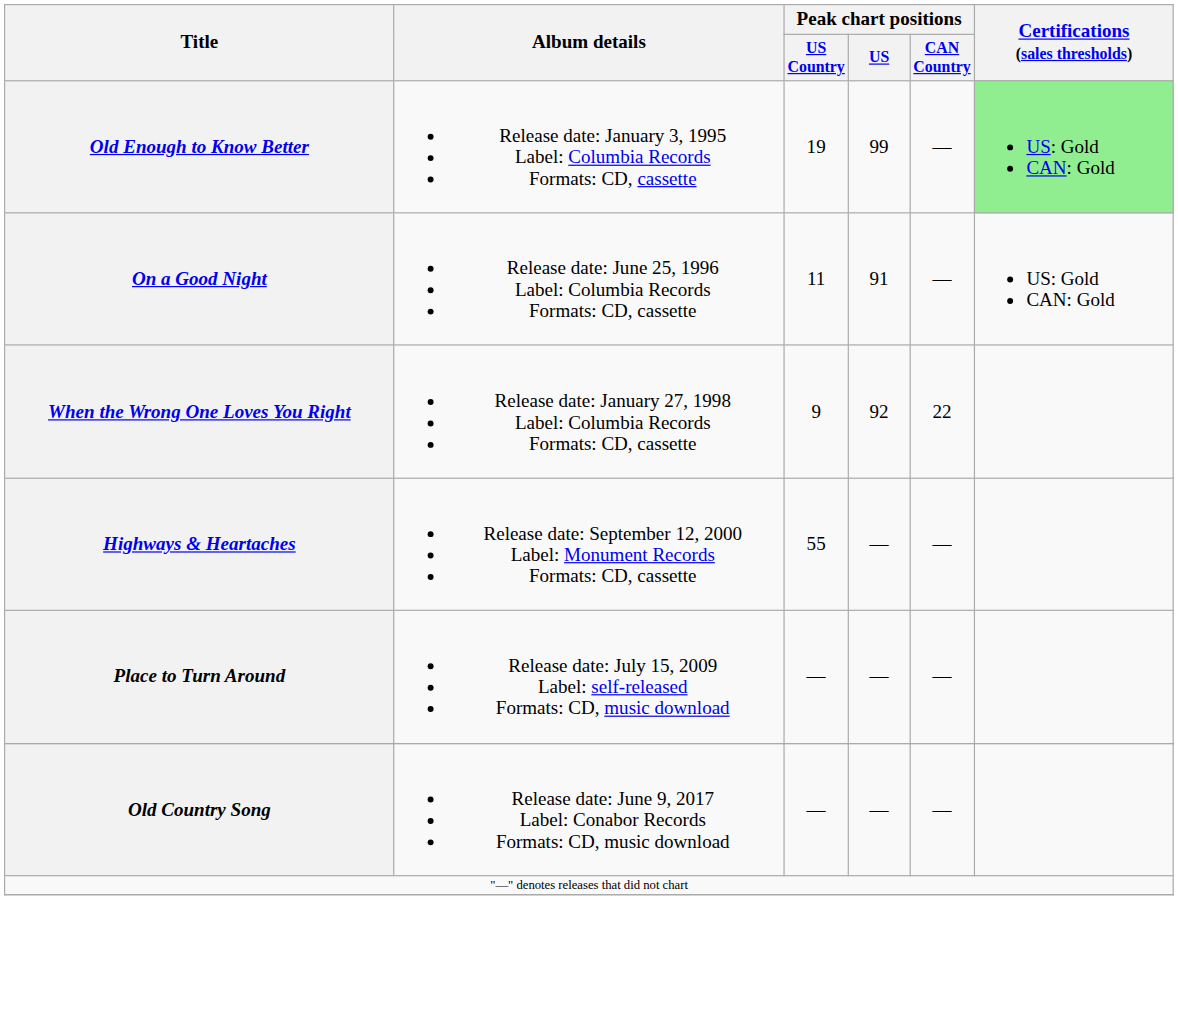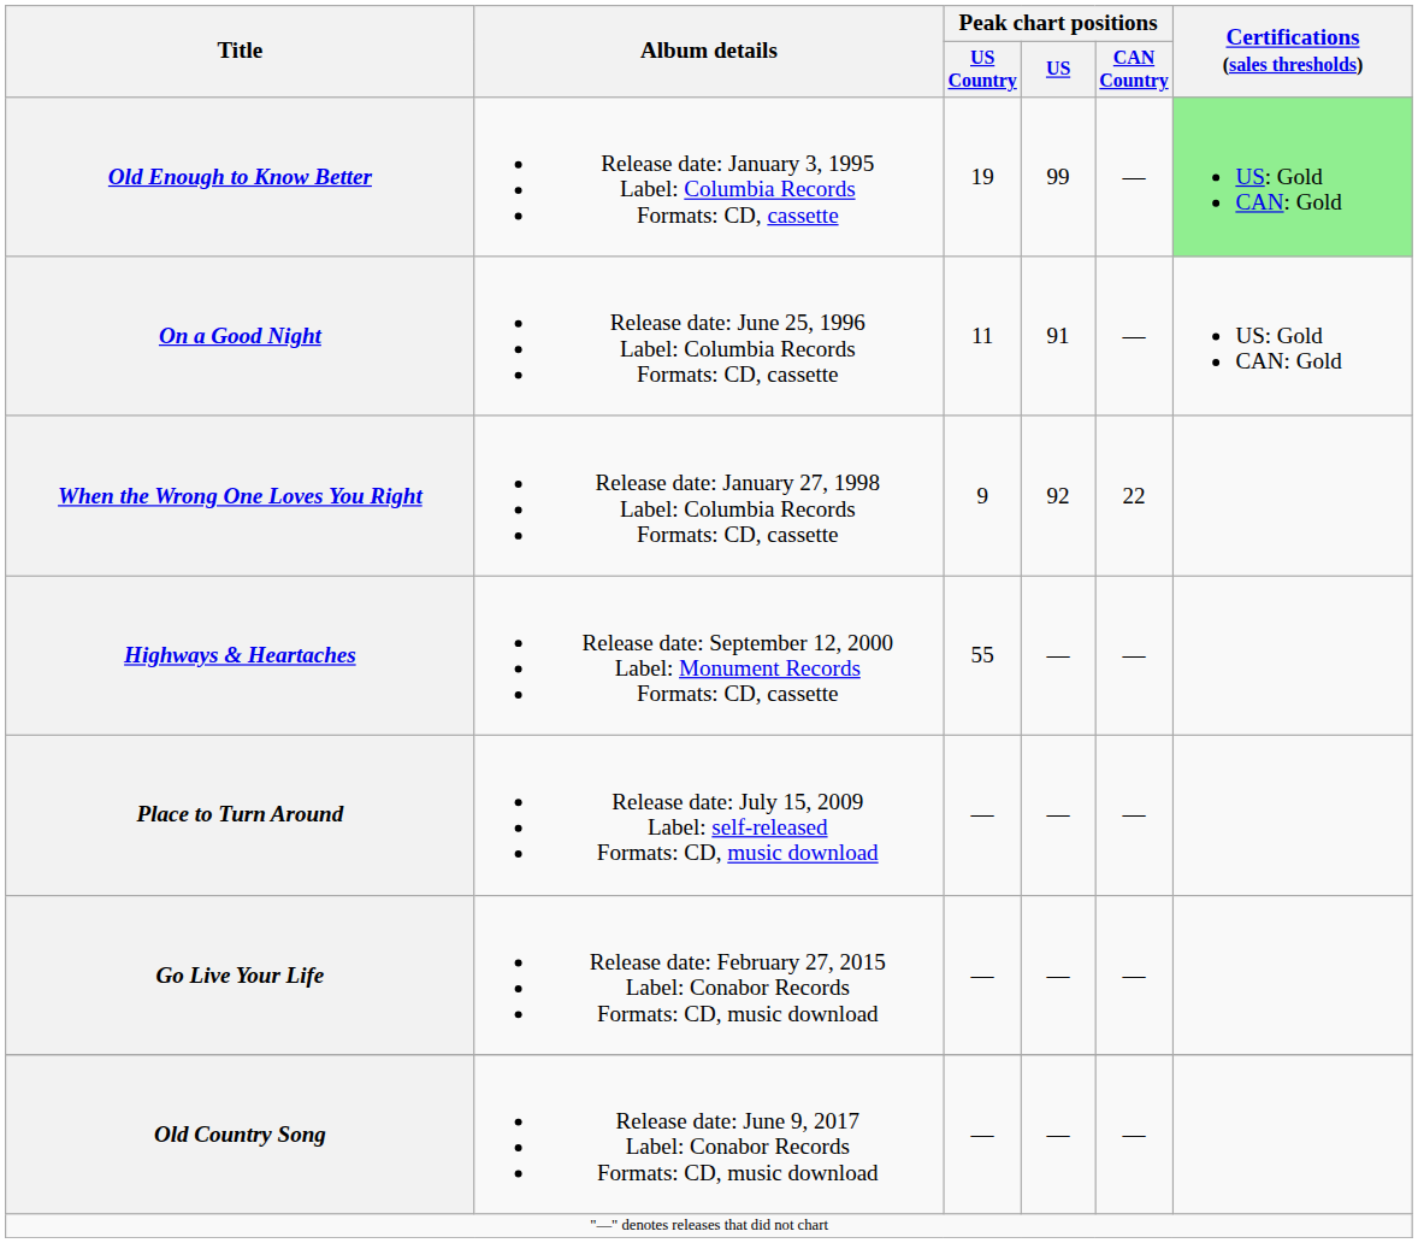 <table class="wikitable plainrowheaders" style="text-align:center;">
 <tr>
 <th rowspan="2" style="width:20em;">Title</th>
 <th rowspan="2" style="width:20em;">Album details</th>
 <th colspan="3">Peak chart positions</th>
 <th rowspan="2" style="width:10em;"><a href='#'>Certifications</a><br><small>(<a href='#'>sales thresholds</a>)</small></th>
 </tr>
 <tr style="font-size:smaller;">
 <th width="45"><a href='#'>US Country</a></th>
 <th width="45"><a href='#'>US</a></th>
 <th width="45"><a href='#'>CAN Country</a></th>
 </tr>
 <tr>
 <th scope="row"><em><a href='#'>Old Enough to Know Better</a></em></th>
 <td><br><ul><li>Release date: January 3, 1995</li><li>Label: <a href='#'>Columbia Records</a></li><li>Formats: CD, <a href='#'>cassette</a></li></ul></td>
 <td>19</td>
 <td>99</td>
 <td>—</td>
 <td align="left" style="background: lightgreen;"><br><ul><li><a href='#'>US</a>: Gold</li><li><a href='#'>CAN</a>: Gold</li></ul></td>
 </tr>
 <tr>
 <th scope="row"><em><a href='#'>On a Good Night</a></em></th>
 <td><br><ul><li>Release date: June 25, 1996</li><li>Label: Columbia Records</li><li>Formats: CD, cassette</li></ul></td>
 <td>11</td>
 <td>91</td>
 <td>—</td>
 <td align="left"><br><ul><li>US: Gold</li><li>CAN: Gold</li></ul></td>
 </tr>
 <tr>
 <th scope="row"><em><a href='#'>When the Wrong One Loves You Right</a></em></th>
 <td><br><ul><li>Release date: January 27, 1998</li><li>Label: Columbia Records</li><li>Formats: CD, cassette</li></ul></td>
 <td>9</td>
 <td>92</td>
 <td>22</td>
 <td></td>
 </tr>
 <tr>
 <th scope="row"><em><a href='#'>Highways & Heartaches</a></em></th>
 <td><br><ul><li>Release date: September 12, 2000</li><li>Label: <a href='#'>Monument Records</a></li><li>Formats: CD, cassette</li></ul></td>
 <td>55</td>
 <td>—</td>
 <td>—</td>
 <td></td>
 </tr>
 <tr>
 <th scope="row"><em>Place to Turn Around</em></th>
 <td><br><ul><li>Release date: July 15, 2009</li><li>Label: <a href='#'>self-released</a></li><li>Formats: CD, <a href='#'>music download</a></li></ul></td>
 <td>—</td>
 <td>—</td>
 <td>—</td>
 <td></td>
 </tr>
 <tr>
+<th scope="row"><em>Go Live Your Life</em></th>
+<td><br><ul><li>Release date: February 27, 2015</li><li>Label: Conabor Records</li><li>Formats: CD, music download</li></ul></td>
+<td>—</td>
+<td>—</td>
+<td>—</td>
+<td></td>
+</tr>
+<tr>
 </tr>
 <tr>
 <th scope="row"><em>Old Country Song</em></th>
 <td><br><ul><li>Release date: June 9, 2017</li><li>Label: Conabor Records</li><li>Formats: CD, music download</li></ul></td>
 <td>—</td>
 <td>—</td>
 <td>—</td>
 <td></td>
 </tr>
 <tr>
 <td colspan="6" style="font-size:8pt">"—" denotes releases that did not chart</td>
 </tr>
 <tr>
 </tr>
 </table>
